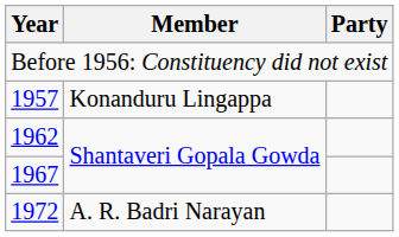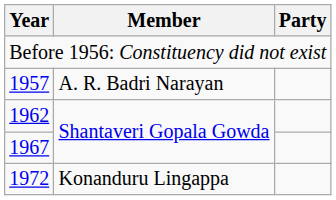 <table class="wikitable sortable">
 <tr>
 <th>Year</th>
 <th>Member</th>
 <th colspan="2">Party</th>
 </tr>
 <tr>
 <td colspan=4>Before 1956: <em>Constituency did not exist</em></td>
 </tr>
 <tr>
 <td><a href='#'>1957</a></td>
-<td>Konanduru Lingappa</td>
+<td>A. R. Badri Narayan</td>
 <td></td>
 </tr>
 <tr>
 <td><a href='#'>1962</a></td>
 <td rowspan="2"><a href='#'>Shantaveri Gopala Gowda</a></td>
 <td></td>
 </tr>
 <tr>
 <td><a href='#'>1967</a></td>
 <td></td>
 </tr>
 <tr>
 <td><a href='#'>1972</a></td>
-<td>A. R. Badri Narayan</td>
+<td>Konanduru Lingappa</td>
 <td></td>
 </tr>
 </table>
